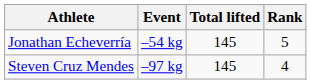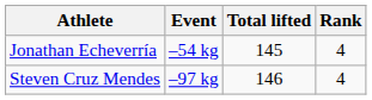 <table class="wikitable" style="font-size:90%">
 <tr>
 <th>Athlete</th>
 <th>Event</th>
 <th>Total lifted</th>
 <th>Rank</th>
 </tr>
 <tr align=center>
 <td align=left><a href='#'>Jonathan Echeverría</a></td>
 <td align=left><a href='#'>–54 kg</a></td>
 <td>145</td>
-<td>5</td>
+<td>4</td>
 </tr>
 <tr align=center>
 <td align=left><a href='#'>Steven Cruz Mendes</a></td>
 <td align=left><a href='#'>–97 kg</a></td>
-<td>145</td>
+<td>146</td>
 <td>4</td>
 </tr>
 </table>
